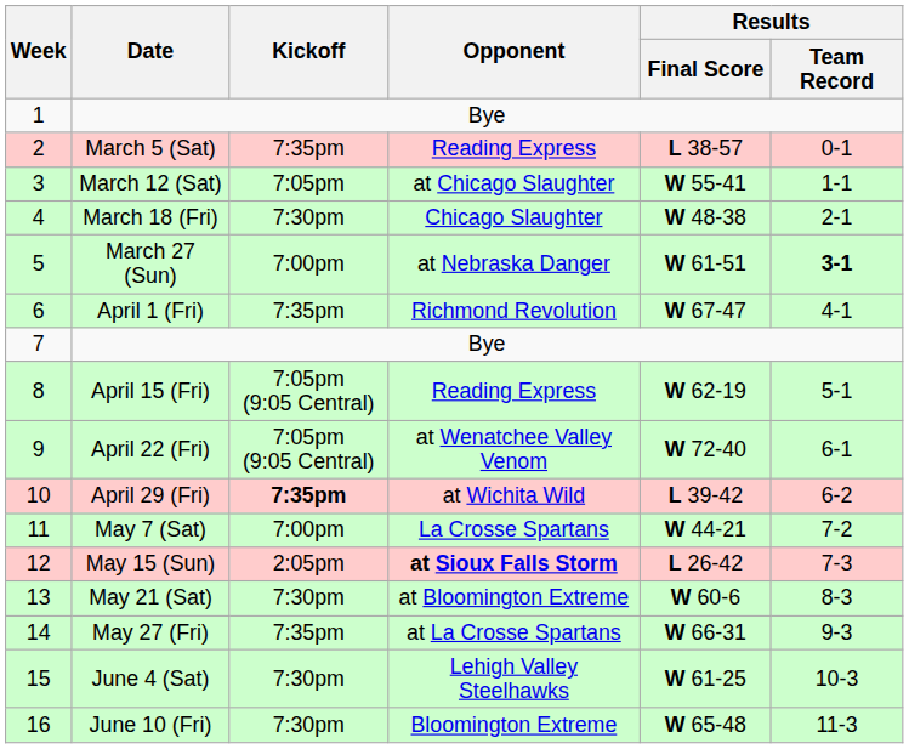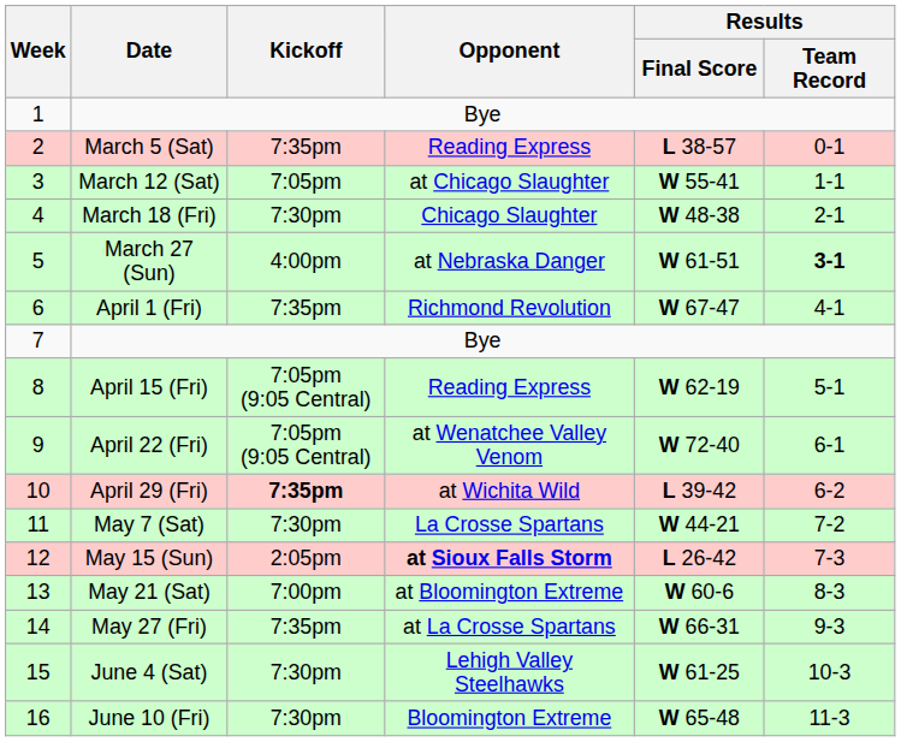 <table class="wikitable">
 <tr>
 <th rowspan="2" width="40">Week</th>
 <th rowspan="2" width="110">Date</th>
 <th rowspan="2" width="110">Kickoff</th>
 <th rowspan="2" width="180">Opponent</th>
 <th colspan="2" width="180">Results</th>
 </tr>
 <tr>
 <th width="90">Final Score</th>
 <th width="90">Team Record</th>
 </tr>
 <tr>
 <td align="center">1</td>
 <td colSpan=5 align="center">Bye</td>
 </tr>
 <tr align="center" bgcolor="#FFCCCC">
 <td align="center">2</td>
 <td align="center">March 5 (Sat)</td>
 <td align="center">7:35pm</td>
 <td align="center"><a href='#'>Reading Express</a></td>
 <td align="center"><strong>L</strong> 38-57</td>
 <td align="center">0-1</td>
 </tr>
 <tr align="center" bgcolor="#CCFFCC">
 <td align="center">3</td>
 <td align="center">March 12 (Sat)</td>
 <td align="center">7:05pm</td>
 <td align="center">at <a href='#'>Chicago Slaughter</a></td>
 <td align="center"><strong>W</strong> 55-41</td>
 <td align="center">1-1</td>
 </tr>
 <tr align="center" bgcolor="#CCFFCC">
 <td align="center">4</td>
 <td align="center">March 18 (Fri)</td>
 <td align="center">7:30pm</td>
 <td align="center"><a href='#'>Chicago Slaughter</a></td>
 <td align="center"><strong>W</strong> 48-38</td>
 <td align="center">2-1</td>
 </tr>
 <tr align="center" bgcolor="#CCFFCC">
 <td align="center">5</td>
 <td align="center">March 27 (Sun)</td>
-<td align="center">7:00pm</td>
+<td align="center">4:00pm</td>
 <td align="center">at <a href='#'>Nebraska Danger</a></td>
 <td align="center"><strong>W</strong> 61-51</td>
 <td align="center"><strong>3-1</strong></td>
 </tr>
 <tr align="center" bgcolor="#CCFFCC">
 <td align="center">6</td>
 <td align="center">April 1 (Fri)</td>
 <td align="center">7:35pm</td>
 <td align="center"><a href='#'>Richmond Revolution</a></td>
 <td align="center"><strong>W</strong> 67-47</td>
 <td align="center">4-1</td>
 </tr>
 <tr>
 <td align="center">7</td>
 <td colSpan=5 align="center">Bye</td>
 </tr>
 <tr align="center" bgcolor="#CCFFCC">
 <td align="center">8</td>
 <td align="center">April 15 (Fri)</td>
 <td align="center">7:05pm<br>(9:05 Central)</td>
 <td align="center"><a href='#'>Reading Express</a></td>
 <td align="center"><strong>W</strong> 62-19</td>
 <td align="center">5-1</td>
 </tr>
 <tr align="center" bgcolor="#CCFFCC">
 <td align="center">9</td>
 <td align="center">April 22 (Fri)</td>
 <td align="center">7:05pm<br>(9:05 Central)</td>
 <td align="center">at <a href='#'>Wenatchee Valley Venom</a></td>
 <td align="center"><strong>W</strong> 72-40</td>
 <td align="center">6-1</td>
 </tr>
 <tr align="center" bgcolor="#FFCCCC">
 <td align="center">10</td>
 <td align="center">April 29 (Fri)</td>
 <td align="center"><strong>7:35pm</strong></td>
 <td align="center">at <a href='#'>Wichita Wild</a></td>
 <td align="center"><strong>L</strong> 39-42</td>
 <td align="center">6-2</td>
 </tr>
 <tr align="center" bgcolor="#CCFFCC">
 <td align="center">11</td>
 <td align="center">May 7 (Sat)</td>
-<td align="center">7:00pm</td>
+<td align="center">7:30pm</td>
 <td align="center"><a href='#'>La Crosse Spartans</a></td>
 <td align="center"><strong>W</strong> 44-21</td>
 <td align="center">7-2</td>
 </tr>
 <tr align="center" bgcolor="#FFCCCC">
 <td align="center">12</td>
 <td align="center">May 15 (Sun)</td>
 <td align="center">2:05pm</td>
 <td align="center"><strong>at <a href='#'>Sioux Falls Storm</a></strong></td>
 <td align="center"><strong>L</strong> 26-42</td>
 <td align="center">7-3</td>
 </tr>
 <tr align="center" bgcolor="#CCFFCC">
 <td align="center">13</td>
 <td align="center">May 21 (Sat)</td>
-<td align="center">7:30pm</td>
+<td align="center">7:00pm</td>
 <td align="center">at <a href='#'>Bloomington Extreme</a></td>
 <td align="center"><strong>W</strong> 60-6</td>
 <td align="center">8-3</td>
 </tr>
 <tr align="center" bgcolor="#CCFFCC">
 <td align="center">14</td>
 <td align="center">May 27 (Fri)</td>
 <td align="center">7:35pm</td>
 <td align="center">at <a href='#'>La Crosse Spartans</a></td>
 <td align="center"><strong>W</strong> 66-31</td>
 <td align="center">9-3</td>
 </tr>
 <tr align="center" bgcolor="#CCFFCC">
 <td align="center">15</td>
 <td align="center">June 4 (Sat)</td>
 <td align="center">7:30pm</td>
 <td align="center"><a href='#'>Lehigh Valley Steelhawks</a></td>
 <td align="center"><strong>W</strong> 61-25</td>
 <td align="center">10-3</td>
 </tr>
 <tr align="center" bgcolor="#CCFFCC">
 <td align="center">16</td>
 <td align="center">June 10 (Fri)</td>
 <td align="center">7:30pm</td>
 <td align="center"><a href='#'>Bloomington Extreme</a></td>
 <td align="center"><strong>W</strong> 65-48</td>
 <td align="center">11-3</td>
 </tr>
 </table>
